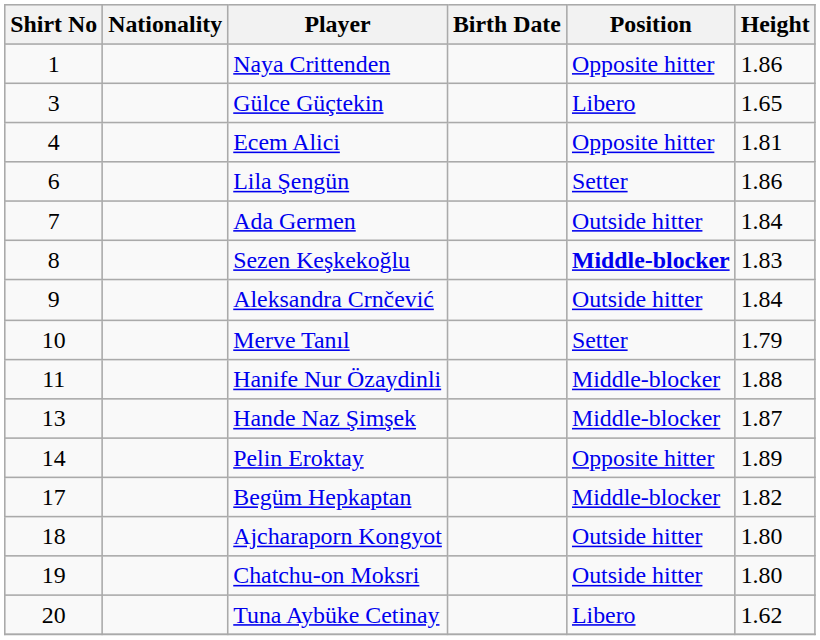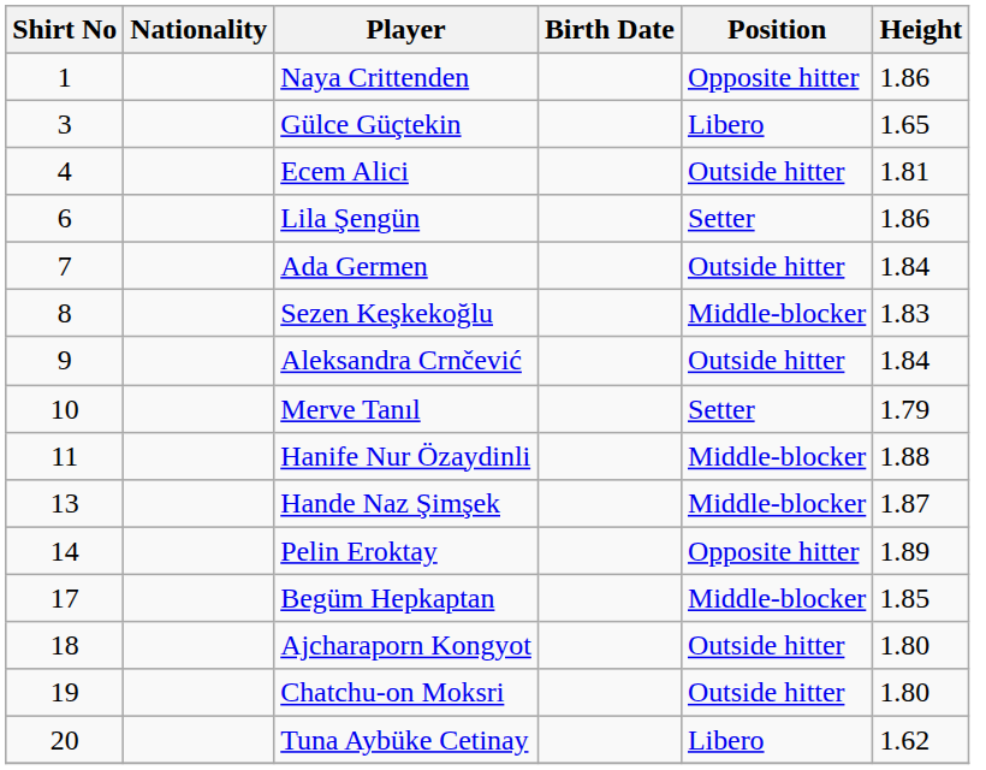 <table class=wikitable style="font-size:95%;">
 <tr>
 <th>Shirt No</th>
 <th>Nationality</th>
 <th>Player</th>
 <th>Birth Date</th>
 <th>Position</th>
 <th>Height</th>
 </tr>
 <tr>
 <td align=center>1</td>
 <td></td>
 <td><a href='#'>Naya Crittenden</a></td>
 <td></td>
 <td><a href='#'>Opposite hitter</a></td>
 <td>1.86</td>
 </tr>
 <tr>
 <td align=center>3</td>
 <td></td>
 <td><a href='#'>Gülce Güçtekin</a></td>
 <td></td>
 <td><a href='#'>Libero</a></td>
 <td>1.65</td>
 </tr>
 <tr>
 <td align=center>4</td>
 <td></td>
 <td><a href='#'>Ecem Alici</a></td>
 <td></td>
-<td><a href='#'>Opposite hitter</a></td>
+<td><a href='#'>Outside hitter</a></td>
 <td>1.81</td>
 </tr>
 <tr>
 <td align=center>6</td>
 <td></td>
 <td><a href='#'>Lila Şengün</a></td>
 <td></td>
 <td><a href='#'>Setter</a></td>
 <td>1.86</td>
 </tr>
 <tr>
 <td align=center>7</td>
 <td></td>
 <td><a href='#'>Ada Germen</a></td>
 <td></td>
 <td><a href='#'>Outside hitter</a></td>
 <td>1.84</td>
 </tr>
 <tr>
 <td align=center>8</td>
 <td></td>
 <td><a href='#'>Sezen Keşkekoğlu</a></td>
 <td></td>
-<td><strong><a href='#'>Middle-blocker</a></strong></td>
+<td><a href='#'>Middle-blocker</a></td>
 <td>1.83</td>
 </tr>
 <tr>
 <td align=center>9</td>
 <td></td>
 <td><a href='#'>Aleksandra Crnčević</a></td>
 <td></td>
 <td><a href='#'>Outside hitter</a></td>
 <td>1.84</td>
 </tr>
 <tr>
 <td align=center>10</td>
 <td></td>
 <td><a href='#'>Merve Tanıl</a></td>
 <td></td>
 <td><a href='#'>Setter</a></td>
 <td>1.79</td>
 </tr>
 <tr>
 <td align=center>11</td>
 <td></td>
 <td><a href='#'>Hanife Nur Özaydinli</a></td>
 <td></td>
 <td><a href='#'>Middle-blocker</a></td>
 <td>1.88</td>
 </tr>
 <tr>
 <td align=center>13</td>
 <td></td>
 <td><a href='#'>Hande Naz Şimşek</a></td>
 <td></td>
 <td><a href='#'>Middle-blocker</a></td>
 <td>1.87</td>
 </tr>
 <tr>
 <td align=center>14</td>
 <td></td>
 <td><a href='#'>Pelin Eroktay</a></td>
 <td></td>
 <td><a href='#'>Opposite hitter</a></td>
 <td>1.89</td>
 </tr>
 <tr>
 <td align=center>17</td>
 <td></td>
 <td><a href='#'>Begüm Hepkaptan</a></td>
 <td></td>
 <td><a href='#'>Middle-blocker</a></td>
-<td>1.82</td>
+<td>1.85</td>
 </tr>
 <tr>
 <td align=center>18</td>
 <td></td>
 <td><a href='#'>Ajcharaporn Kongyot</a></td>
 <td></td>
 <td><a href='#'>Outside hitter</a></td>
 <td>1.80</td>
 </tr>
 <tr>
 <td align=center>19</td>
 <td></td>
 <td><a href='#'>Chatchu-on Moksri</a></td>
 <td></td>
 <td><a href='#'>Outside hitter</a></td>
 <td>1.80</td>
 </tr>
 <tr>
 <td align=center>20</td>
 <td></td>
 <td><a href='#'>Tuna Aybüke Cetinay</a></td>
 <td></td>
 <td><a href='#'>Libero</a></td>
 <td>1.62</td>
 </tr>
 <tr>
 </tr>
 </table>
